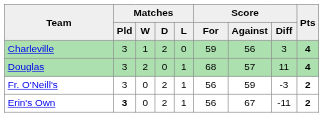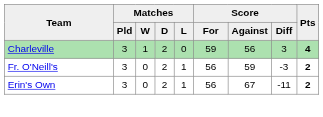 <table style=border-collapse:collapse border=1 cellspacing=0 cellpadding=5>
 <tr align=center bgcolor=#efefef>
 <th rowspan=2 width=165>Team</th>
 <th colspan=4>Matches</th>
 <th colspan=3>Score</th>
 <th rowspan=2width=20>Pts</th>
 </tr>
 <tr align=center bgcolor=#efefef>
 <th width=20>Pld</th>
 <th width=20>W</th>
 <th width=20>D</th>
 <th width=20>L</th>
 <th width=45>For</th>
 <th width=45>Against</th>
 <th width=30>Diff</th>
 </tr>
 <tr align=center style="background:#ACE1AF;">
 <td style="text-align:left;"><a href='#'>Charleville</a></td>
 <td>3</td>
 <td>1</td>
 <td>2</td>
 <td>0</td>
 <td>59</td>
 <td>56</td>
 <td>3</td>
 <td><strong>4</strong></td>
 </tr>
-<tr align=center style="background:#ACE1AF;">
-<td style="text-align:left;"><a href='#'>Douglas</a></td>
-<td>3</td>
-<td>2</td>
-<td>0</td>
-<td>1</td>
-<td>68</td>
-<td>57</td>
-<td>11</td>
-<td><strong>4</strong></td>
-</tr>
 <tr align=center>
 <td style="text-align:left;"><a href='#'>Fr. O'Neill's</a></td>
 <td>3</td>
 <td>0</td>
 <td>2</td>
 <td>1</td>
 <td>56</td>
 <td>59</td>
 <td>-3</td>
 <td><strong>2</strong></td>
 </tr>
 <tr align=center>
 <td style="text-align:left;"><a href='#'>Erin's Own</a></td>
-<td><strong>3</strong></td>
+<td>3</td>
 <td>0</td>
 <td>2</td>
 <td>1</td>
 <td>56</td>
 <td>67</td>
 <td>-11</td>
 <td><strong>2</strong></td>
 </tr>
 </table>
